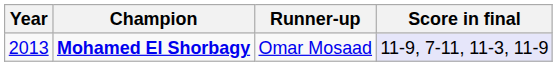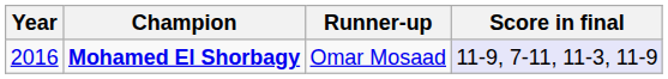 <table class="wikitable" style="font-size:95%;">
 <tr>
 <th>Year</th>
 <th>Champion</th>
 <th>Runner-up</th>
 <th>Score in final</th>
 </tr>
 <tr>
-<td><a href='#'>2013</a></td>
+<td><a href='#'>2016</a></td>
 <td> <strong><a href='#'>Mohamed El Shorbagy</a></strong></td>
 <td> <a href='#'>Omar Mosaad</a></td>
 <td style="background: lavender;">11-9, 7-11, 11-3, 11-9</td>
 </tr>
 </table>
